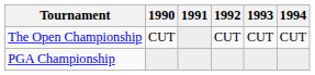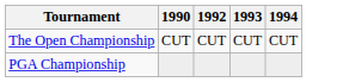 <table class="wikitable" style="font-size:95%;text-align:center;">
 <tr>
 <th>Tournament</th>
 <th>1990</th>
-<th>1991</th>
 <th>1992</th>
 <th>1993</th>
 <th>1994</th>
 </tr>
 <tr>
 <td align=left><a href='#'>The Open Championship</a></td>
 <td>CUT</td>
-<td style="background:#eeeeee;"></td>
 <td>CUT</td>
 <td>CUT</td>
 <td>CUT</td>
 </tr>
 <tr>
 <td align=left><a href='#'>PGA Championship</a></td>
 <td style="background:#eeeeee;"></td>
 <td style="background:#eeeeee;"></td>
 <td style="background:#eeeeee;"></td>
 <td style="background:#eeeeee;"></td>
-<td style="background:#eeeeee;"></td>
 </tr>
 </table>
